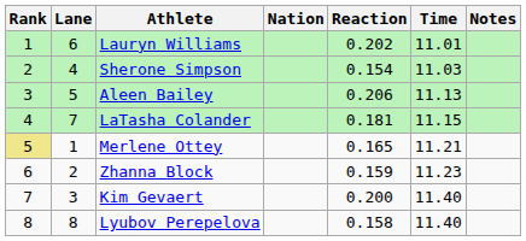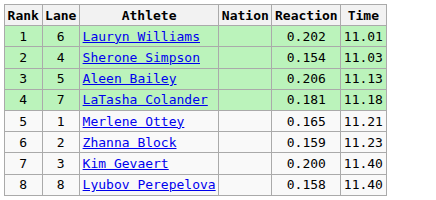 <table class="wikitable sortable" style="text-align:center">
 <tr>
 <th>Rank</th>
 <th>Lane</th>
 <th>Athlete</th>
 <th>Nation</th>
 <th>Reaction</th>
 <th>Time</th>
-<th>Notes</th>
 </tr>
 <tr bgcolor=#bbf3bb>
 <td>1</td>
 <td>6</td>
 <td align=left><a href='#'>Lauryn Williams</a></td>
 <td align=left></td>
 <td>0.202</td>
 <td>11.01</td>
-<td></td>
 </tr>
 <tr bgcolor=#bbf3bb>
 <td>2</td>
 <td>4</td>
 <td align=left><a href='#'>Sherone Simpson</a></td>
 <td align=left></td>
 <td>0.154</td>
 <td>11.03</td>
-<td></td>
 </tr>
 <tr bgcolor=#bbf3bb>
 <td>3</td>
 <td>5</td>
 <td align=left><a href='#'>Aleen Bailey</a></td>
 <td align=left></td>
 <td>0.206</td>
 <td>11.13</td>
-<td></td>
 </tr>
 <tr bgcolor=#bbf3bb>
 <td>4</td>
 <td>7</td>
 <td align=left><a href='#'>LaTasha Colander</a></td>
 <td align=left></td>
 <td>0.181</td>
-<td>11.15</td>
-<td></td>
+<td>11.18</td>
 </tr>
 <tr>
-<td style="background: khaki;">5</td>
+<td>5</td>
 <td>1</td>
 <td align=left><a href='#'>Merlene Ottey</a></td>
 <td align=left></td>
 <td>0.165</td>
 <td>11.21</td>
-<td></td>
 </tr>
 <tr>
 <td>6</td>
 <td>2</td>
 <td align=left><a href='#'>Zhanna Block</a></td>
 <td align=left></td>
 <td>0.159</td>
 <td>11.23</td>
-<td></td>
 </tr>
 <tr>
 <td>7</td>
 <td>3</td>
 <td align=left><a href='#'>Kim Gevaert</a></td>
 <td align=left></td>
 <td>0.200</td>
 <td>11.40</td>
-<td></td>
 </tr>
 <tr>
 <td>8</td>
 <td>8</td>
 <td align=left><a href='#'>Lyubov Perepelova</a></td>
 <td align=left></td>
 <td>0.158</td>
 <td>11.40</td>
-<td></td>
 </tr>
 </table>
